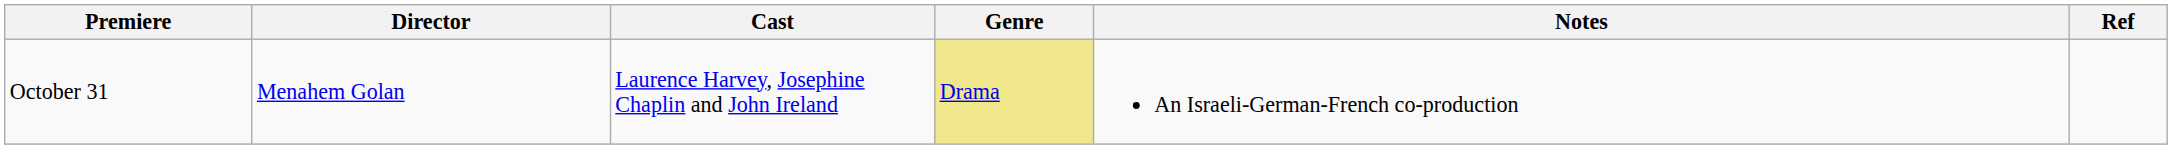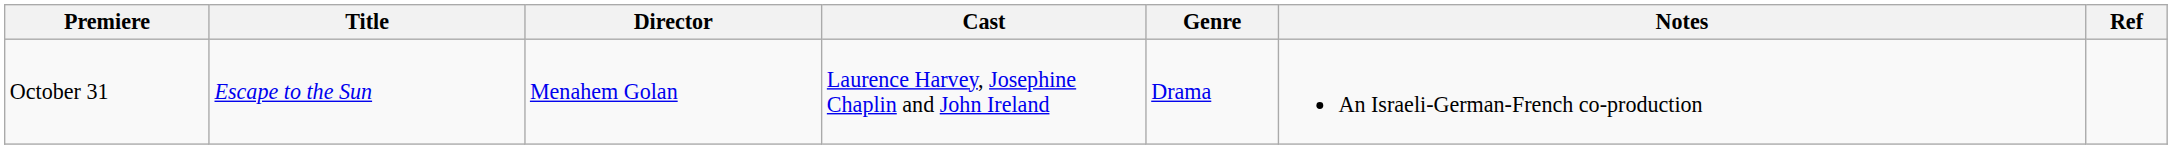 <table class="wikitable">
 <tr>
 <th>Premiere</th>
+<th>Title</th>
 <th>Director</th>
 <th width=15%>Cast</th>
 <th>Genre</th>
 <th>Notes</th>
 <th>Ref</th>
 </tr>
 <tr>
 <td>October 31</td>
+<td><em><a href='#'>Escape to the Sun</a></em></td>
 <td><a href='#'>Menahem Golan</a></td>
 <td><a href='#'>Laurence Harvey</a>, <a href='#'>Josephine Chaplin</a> and <a href='#'>John Ireland</a></td>
-<td style="background: khaki;"><a href='#'>Drama</a></td>
+<td><a href='#'>Drama</a></td>
 <td><br><ul><li>An Israeli-German-French co-production</li></ul></td>
 <td></td>
 </tr>
 </table>
